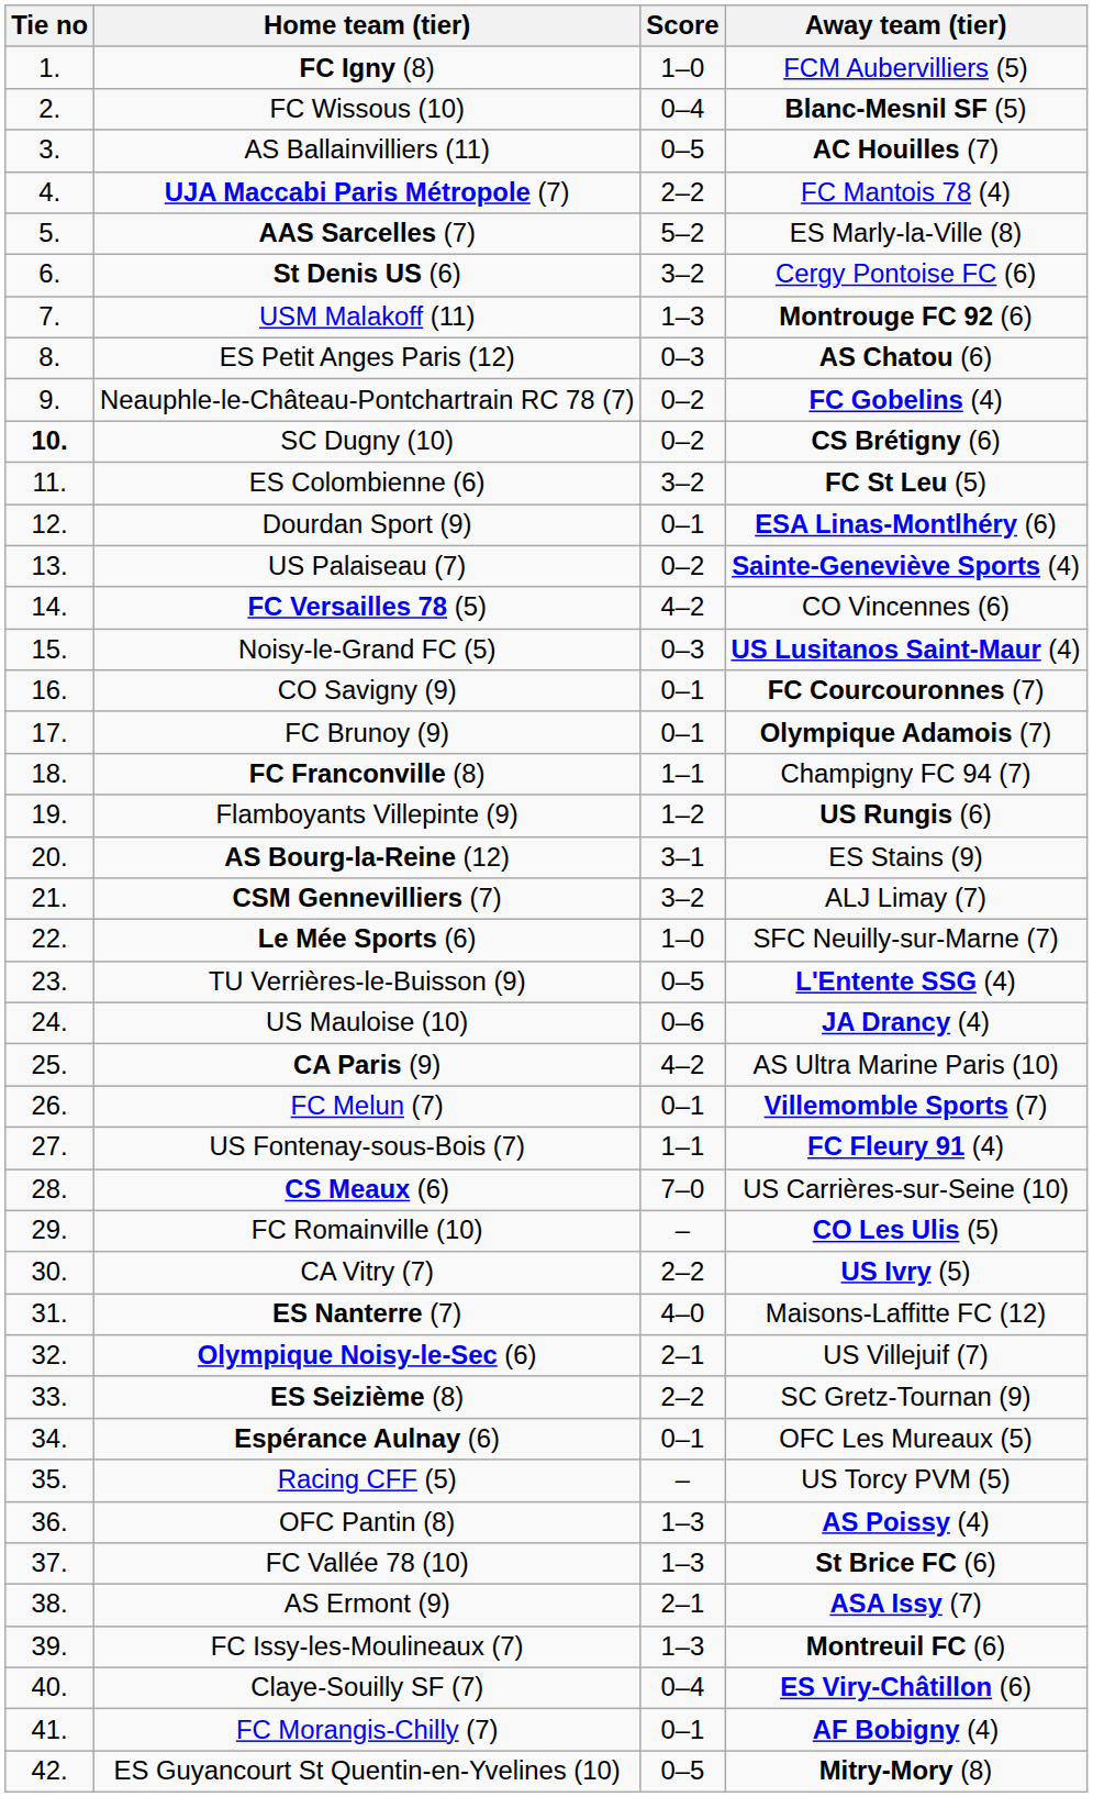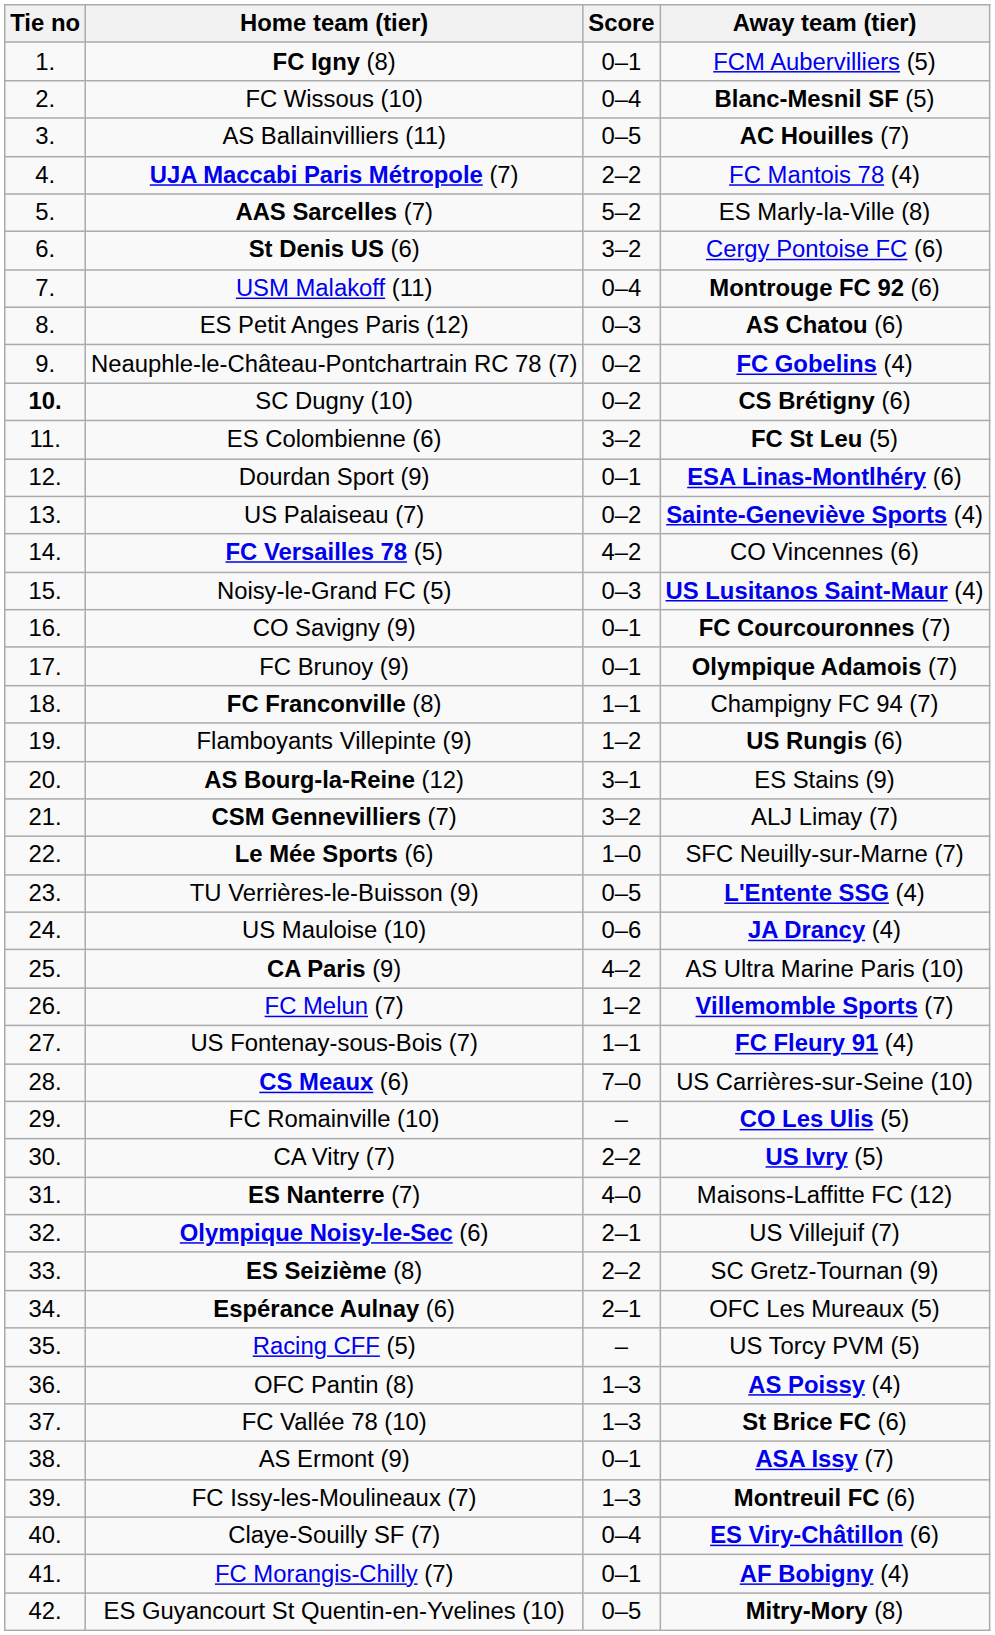 <table class="wikitable" style="text-align: center">
 <tr>
 <th>Tie no</th>
 <th>Home team (tier)</th>
 <th>Score</th>
 <th>Away team (tier)</th>
 </tr>
 <tr>
 <td>1.</td>
 <td><strong>FC Igny</strong> (8)</td>
-<td>1–0</td>
+<td>0–1</td>
 <td><a href='#'>FCM Aubervilliers</a> (5)</td>
 </tr>
 <tr>
 <td>2.</td>
 <td>FC Wissous (10)</td>
 <td>0–4</td>
 <td><strong>Blanc-Mesnil SF</strong> (5)</td>
 </tr>
 <tr>
 <td>3.</td>
 <td>AS Ballainvilliers (11)</td>
 <td>0–5</td>
 <td><strong>AC Houilles</strong> (7)</td>
 </tr>
 <tr>
 <td>4.</td>
 <td><strong><a href='#'>UJA Maccabi Paris Métropole</a></strong> (7)</td>
 <td>2–2 </td>
 <td><a href='#'>FC Mantois 78</a> (4)</td>
 </tr>
 <tr>
 <td>5.</td>
 <td><strong>AAS Sarcelles</strong> (7)</td>
 <td>5–2</td>
 <td>ES Marly-la-Ville (8)</td>
 </tr>
 <tr>
 <td>6.</td>
 <td><strong>St Denis US</strong> (6)</td>
 <td>3–2</td>
 <td><a href='#'>Cergy Pontoise FC</a> (6)</td>
 </tr>
 <tr>
 <td>7.</td>
 <td><a href='#'>USM Malakoff</a> (11)</td>
-<td>1–3</td>
+<td>0–4</td>
 <td><strong>Montrouge FC 92</strong> (6)</td>
 </tr>
 <tr>
 <td>8.</td>
 <td>ES Petit Anges Paris (12)</td>
 <td>0–3</td>
 <td><strong>AS Chatou</strong> (6)</td>
 </tr>
 <tr>
 <td>9.</td>
 <td>Neauphle-le-Château-Pontchartrain RC 78 (7)</td>
 <td>0–2</td>
 <td><strong><a href='#'>FC Gobelins</a></strong> (4)</td>
 </tr>
 <tr>
 <td><strong>10.</strong></td>
 <td>SC Dugny (10)</td>
 <td>0–2</td>
 <td><strong>CS Brétigny</strong> (6)</td>
 </tr>
 <tr>
 <td>11.</td>
 <td>ES Colombienne (6)</td>
 <td>3–2</td>
 <td><strong>FC St Leu</strong> (5)</td>
 </tr>
 <tr>
 <td>12.</td>
 <td>Dourdan Sport (9)</td>
 <td>0–1</td>
 <td><strong><a href='#'>ESA Linas-Montlhéry</a></strong> (6)</td>
 </tr>
 <tr>
 <td>13.</td>
 <td>US Palaiseau (7)</td>
 <td>0–2</td>
 <td><strong><a href='#'>Sainte-Geneviève Sports</a></strong> (4)</td>
 </tr>
 <tr>
 <td>14.</td>
 <td><strong><a href='#'>FC Versailles 78</a></strong> (5)</td>
 <td>4–2</td>
 <td>CO Vincennes (6)</td>
 </tr>
 <tr>
 <td>15.</td>
 <td>Noisy-le-Grand FC (5)</td>
 <td>0–3</td>
 <td><strong><a href='#'>US Lusitanos Saint-Maur</a></strong> (4)</td>
 </tr>
 <tr>
 <td>16.</td>
 <td>CO Savigny (9)</td>
 <td>0–1</td>
 <td><strong>FC Courcouronnes</strong> (7)</td>
 </tr>
 <tr>
 <td>17.</td>
 <td>FC Brunoy (9)</td>
 <td>0–1</td>
 <td><strong>Olympique Adamois</strong> (7)</td>
 </tr>
 <tr>
 <td>18.</td>
 <td><strong>FC Franconville</strong> (8)</td>
 <td>1–1 </td>
 <td>Champigny FC 94 (7)</td>
 </tr>
 <tr>
 <td>19.</td>
 <td>Flamboyants Villepinte (9)</td>
 <td>1–2 </td>
 <td><strong>US Rungis</strong> (6)</td>
 </tr>
 <tr>
 <td>20.</td>
 <td><strong>AS Bourg-la-Reine</strong> (12)</td>
 <td>3–1</td>
 <td>ES Stains (9)</td>
 </tr>
 <tr>
 <td>21.</td>
 <td><strong>CSM Gennevilliers</strong> (7)</td>
 <td>3–2</td>
 <td>ALJ Limay (7)</td>
 </tr>
 <tr>
 <td>22.</td>
 <td><strong>Le Mée Sports</strong> (6)</td>
 <td>1–0</td>
 <td>SFC Neuilly-sur-Marne (7)</td>
 </tr>
 <tr>
 <td>23.</td>
 <td>TU Verrières-le-Buisson (9)</td>
 <td>0–5</td>
 <td><strong><a href='#'>L'Entente SSG</a></strong> (4)</td>
 </tr>
 <tr>
 <td>24.</td>
 <td>US Mauloise (10)</td>
 <td>0–6</td>
 <td><strong><a href='#'>JA Drancy</a></strong> (4)</td>
 </tr>
 <tr>
 <td>25.</td>
 <td><strong>CA Paris</strong> (9)</td>
 <td>4–2 </td>
 <td>AS Ultra Marine Paris (10)</td>
 </tr>
 <tr>
 <td>26.</td>
 <td><a href='#'>FC Melun</a> (7)</td>
-<td>0–1</td>
+<td>1–2 </td>
 <td><strong><a href='#'>Villemomble Sports</a></strong> (7)</td>
 </tr>
 <tr>
 <td>27.</td>
 <td>US Fontenay-sous-Bois (7)</td>
 <td>1–1 </td>
 <td><strong><a href='#'>FC Fleury 91</a></strong> (4)</td>
 </tr>
 <tr>
 <td>28.</td>
 <td><strong><a href='#'>CS Meaux</a></strong> (6)</td>
 <td>7–0</td>
 <td>US Carrières-sur-Seine (10)</td>
 </tr>
 <tr>
 <td>29.</td>
 <td>FC Romainville (10)</td>
 <td>–</td>
 <td><strong><a href='#'>CO Les Ulis</a></strong> (5)</td>
 </tr>
 <tr>
 <td>30.</td>
 <td>CA Vitry (7)</td>
 <td>2–2 </td>
 <td><strong><a href='#'>US Ivry</a></strong> (5)</td>
 </tr>
 <tr>
 <td>31.</td>
 <td><strong>ES Nanterre</strong> (7)</td>
 <td>4–0</td>
 <td>Maisons-Laffitte FC (12)</td>
 </tr>
 <tr>
 <td>32.</td>
 <td><strong><a href='#'>Olympique Noisy-le-Sec</a></strong> (6)</td>
 <td>2–1</td>
 <td>US Villejuif (7)</td>
 </tr>
 <tr>
 <td>33.</td>
 <td><strong>ES Seizième</strong> (8)</td>
 <td>2–2 </td>
 <td>SC Gretz-Tournan (9)</td>
 </tr>
 <tr>
 <td>34.</td>
 <td><strong>Espérance Aulnay</strong> (6)</td>
-<td>0–1</td>
+<td>2–1</td>
 <td>OFC Les Mureaux (5)</td>
 </tr>
 <tr>
 <td>35.</td>
 <td><a href='#'>Racing CFF</a> (5)</td>
 <td>–</td>
 <td>US Torcy PVM (5)</td>
 </tr>
 <tr>
 <td>36.</td>
 <td>OFC Pantin (8)</td>
 <td>1–3</td>
 <td><strong><a href='#'>AS Poissy</a></strong> (4)</td>
 </tr>
 <tr>
 <td>37.</td>
 <td>FC Vallée 78 (10)</td>
 <td>1–3</td>
 <td><strong>St Brice FC</strong> (6)</td>
 </tr>
 <tr>
 <td>38.</td>
 <td>AS Ermont (9)</td>
-<td>2–1</td>
+<td>0–1</td>
 <td><strong><a href='#'>ASA Issy</a></strong> (7)</td>
 </tr>
 <tr>
 <td>39.</td>
 <td>FC Issy-les-Moulineaux (7)</td>
 <td>1–3</td>
 <td><strong>Montreuil FC</strong> (6)</td>
 </tr>
 <tr>
 <td>40.</td>
 <td>Claye-Souilly SF (7)</td>
 <td>0–4</td>
 <td><strong><a href='#'>ES Viry-Châtillon</a></strong> (6)</td>
 </tr>
 <tr>
 <td>41.</td>
 <td><a href='#'>FC Morangis-Chilly</a> (7)</td>
 <td>0–1</td>
 <td><strong><a href='#'>AF Bobigny</a></strong> (4)</td>
 </tr>
 <tr>
 <td>42.</td>
 <td>ES Guyancourt St Quentin-en-Yvelines (10)</td>
 <td>0–5</td>
 <td><strong>Mitry-Mory</strong> (8)</td>
 </tr>
 </table>
